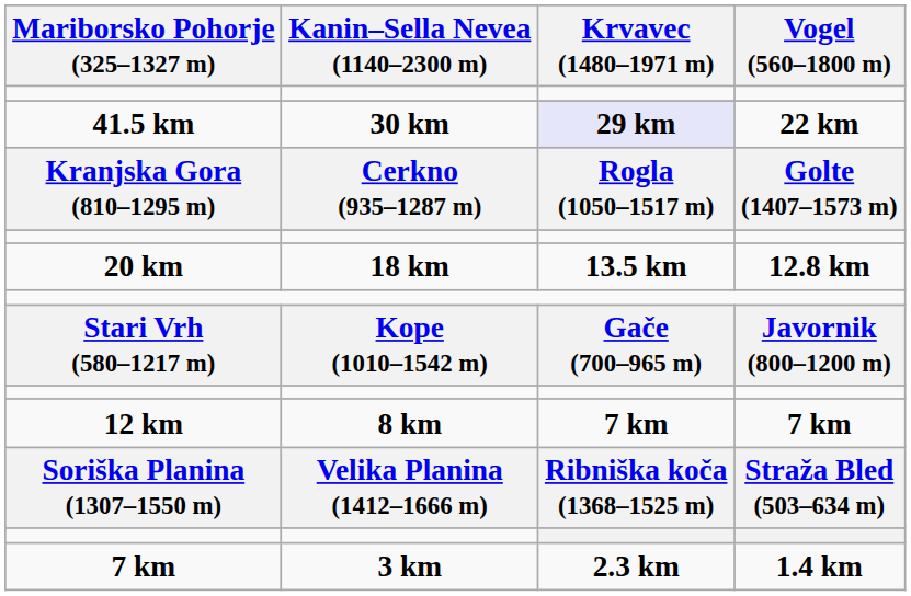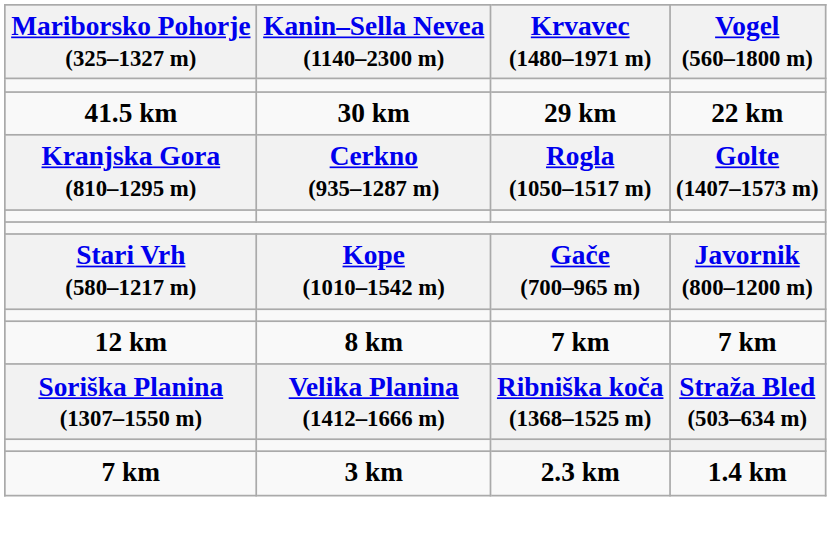 <table class="wikitable" font-size:69% style="text-align:center">
 <tr>
 <th><a href='#'>Mariborsko Pohorje</a><br><small>(325–1327 m)</small></th>
 <th><a href='#'>Kanin–Sella Nevea</a><br><small>(1140–2300 m)</small></th>
 <th><a href='#'>Krvavec</a><br><small>(1480–1971 m)</small></th>
 <th><a href='#'>Vogel</a><br><small>(560–1800 m)</small></th>
 </tr>
 <tr>
 <td></td>
 <td></td>
 <td></td>
 <td></td>
 </tr>
 <tr>
 <td><strong>41.5 km</strong></td>
 <td><strong>30 km</strong></td>
-<td style="background: lavender;"><strong>29 km</strong></td>
+<td><strong>29 km</strong></td>
 <td><strong>22 km</strong></td>
 </tr>
 <tr>
 <th><a href='#'>Kranjska Gora</a><br><small>(810–1295 m)</small></th>
 <th><a href='#'>Cerkno</a><br><small>(935–1287 m)</small></th>
 <th><a href='#'>Rogla</a><br><small>(1050–1517 m)</small></th>
 <th><a href='#'>Golte</a><br><small>(1407–1573 m)</small></th>
 </tr>
 <tr>
 <td></td>
 <td></td>
 <td></td>
 <td></td>
-</tr>
-<tr>
-<td><strong>20 km</strong></td>
-<td><strong>18 km</strong></td>
-<td><strong>13.5 km</strong></td>
-<td><strong>12.8 km</strong></td>
 </tr>
 <tr>
 <td colspan="4"></td>
 </tr>
 <tr>
 <th><a href='#'>Stari Vrh</a><br><small>(580–1217 m)</small></th>
 <th><a href='#'>Kope</a><br><small>(1010–1542 m)</small></th>
 <th><a href='#'>Gače</a><br><small>(700–965 m)</small></th>
 <th><a href='#'>Javornik</a><br><small>(800–1200 m)</small></th>
 </tr>
 <tr>
 <td></td>
 <td></td>
 <td></td>
 <td></td>
 </tr>
 <tr>
 <td><strong>12 km</strong></td>
 <td><strong>8 km</strong></td>
 <td><strong>7 km</strong></td>
 <td><strong>7 km</strong></td>
 </tr>
 <tr>
 <th><a href='#'>Soriška Planina</a><br><small>(1307–1550 m)</small></th>
 <th><a href='#'>Velika Planina</a><br><small>(1412–1666 m)</small></th>
 <th><a href='#'>Ribniška koča</a><br><small>(1368–1525 m)</small></th>
 <th><a href='#'>Straža Bled</a><br><small>(503–634 m)</small></th>
 </tr>
 <tr>
 <td></td>
 <td></td>
 <th></th>
 <th></th>
 </tr>
 <tr>
 <td><strong>7 km</strong></td>
 <td><strong>3 km</strong></td>
 <td><strong>2.3 km</strong></td>
 <td><strong>1.4 km</strong></td>
 </tr>
 </table>
